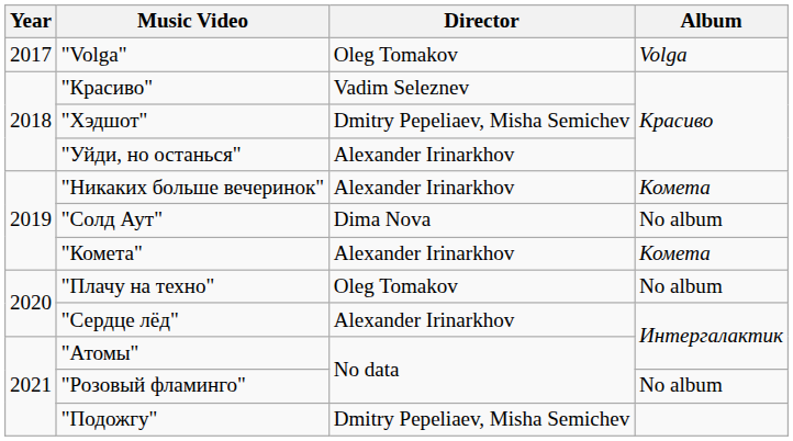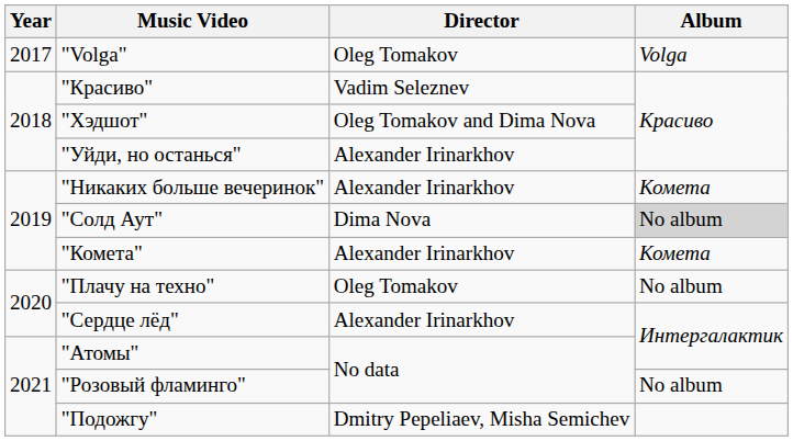 <table class="wikitable sortable">
 <tr>
 <th>Year</th>
 <th>Music Video</th>
 <th>Director</th>
 <th>Album</th>
 </tr>
 <tr>
 <td>2017</td>
 <td>"Volga"</td>
 <td>Oleg Tomakov</td>
 <td><em>Volga</em></td>
 </tr>
 <tr>
 <td rowspan="3">2018</td>
 <td>"Красиво"</td>
 <td>Vadim Seleznev</td>
 <td rowspan="3"><em>Красиво</em></td>
 </tr>
 <tr>
 <td>"Хэдшот"</td>
-<td>Dmitry Pepeliaev, Misha Semichev</td>
+<td>Oleg Tomakov and Dima Nova</td>
 </tr>
 <tr>
 <td>"Уйди, но останься"</td>
 <td>Alexander Irinarkhov</td>
 </tr>
 <tr>
 <td rowspan="3">2019</td>
 <td>"Никаких больше вечеринок"</td>
 <td>Alexander Irinarkhov</td>
 <td><em>Комета</em></td>
 </tr>
 <tr>
 <td>"Солд Аут"</td>
 <td>Dima Nova</td>
-<td>No album</td>
+<td style="background: lightgrey;">No album</td>
 </tr>
 <tr>
 <td>"Комета"</td>
 <td>Alexander Irinarkhov</td>
 <td><em>Комета</em></td>
 </tr>
 <tr>
 <td rowspan="2">2020</td>
 <td>"Плачу на техно"<br></td>
 <td>Oleg Tomakov</td>
 <td>No album</td>
 </tr>
 <tr>
 <td>"Сердце лёд"</td>
 <td>Alexander Irinarkhov</td>
 <td rowspan="2"><em>Интергалактик</em></td>
 </tr>
 <tr>
 <td rowspan="3">2021</td>
 <td>"Атомы"</td>
 <td rowspan="2">No data</td>
 </tr>
 <tr>
 <td>"Розовый фламинго"<br></td>
 <td>No album</td>
 </tr>
 <tr>
 <td>"Подожгу"</td>
 <td>Dmitry Pepeliaev, Misha Semichev</td>
 <td></td>
 </tr>
 </table>
